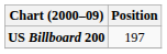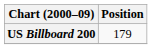 <table class="wikitable plainrowheaders" style="text-align:center;">
 <tr>
 <th scope="col">Chart (2000–09)</th>
 <th scope="col">Position</th>
 </tr>
 <tr>
 <th scope="row">US <em>Billboard</em> 200</th>
-<td>197</td>
+<td>179</td>
 </tr>
 <tr>
 </tr>
 </table>
